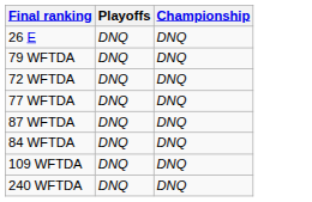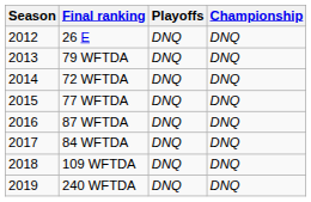 <table class="wikitable sortable">
 <tr>
+<th>Season</th>
 <th><a href='#'>Final ranking</a></th>
 <th>Playoffs</th>
 <th><a href='#'>Championship</a></th>
 </tr>
 <tr>
+<td>2012</td>
 <td>26 <a href='#'>E</a></td>
 <td><em>DNQ</em></td>
 <td><em>DNQ</em></td>
 </tr>
 <tr>
+<td>2013</td>
 <td>79 WFTDA</td>
 <td><em>DNQ</em></td>
 <td><em>DNQ</em></td>
 </tr>
 <tr>
+<td>2014</td>
 <td>72 WFTDA</td>
 <td><em>DNQ</em></td>
 <td><em>DNQ</em></td>
 </tr>
 <tr>
+<td>2015</td>
 <td>77 WFTDA</td>
 <td><em>DNQ</em></td>
 <td><em>DNQ</em></td>
 </tr>
 <tr>
+<td>2016</td>
 <td>87 WFTDA</td>
 <td><em>DNQ</em></td>
 <td><em>DNQ</em></td>
 </tr>
 <tr>
+<td>2017</td>
 <td>84 WFTDA</td>
 <td><em>DNQ</em></td>
 <td><em>DNQ</em></td>
 </tr>
 <tr>
+<td>2018</td>
 <td>109 WFTDA</td>
 <td><em>DNQ</em></td>
 <td><em>DNQ</em></td>
 </tr>
 <tr>
+<td>2019</td>
 <td>240 WFTDA</td>
 <td><em>DNQ</em></td>
 <td><em>DNQ</em></td>
 </tr>
 </table>
